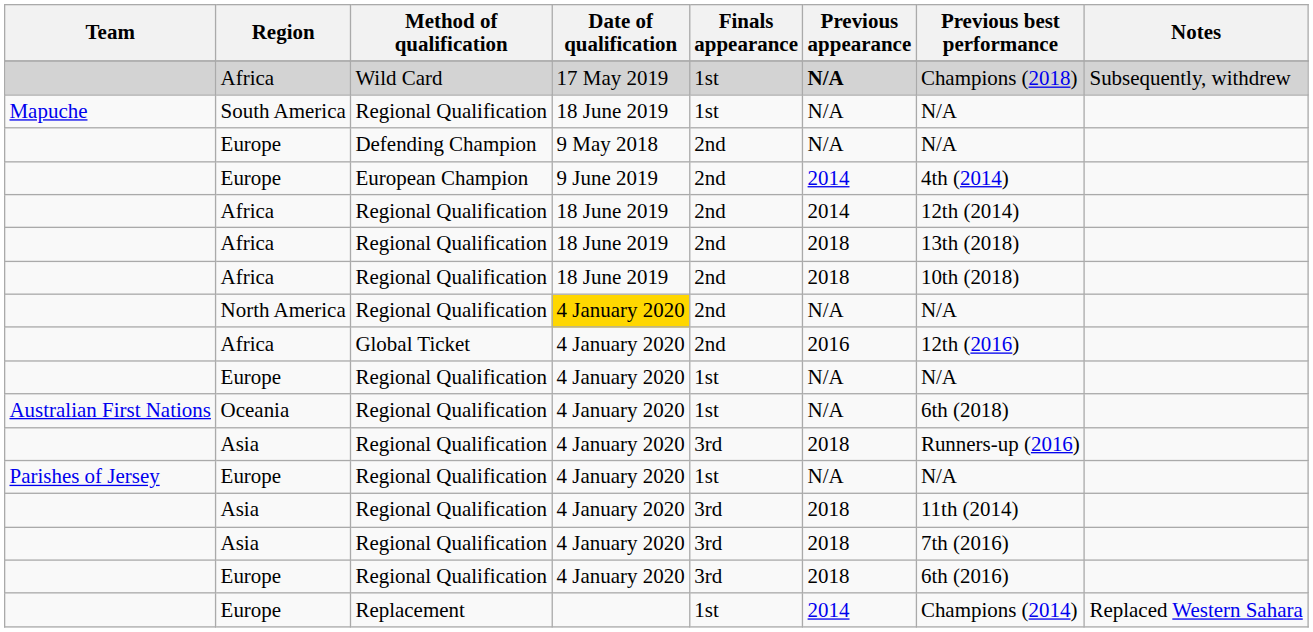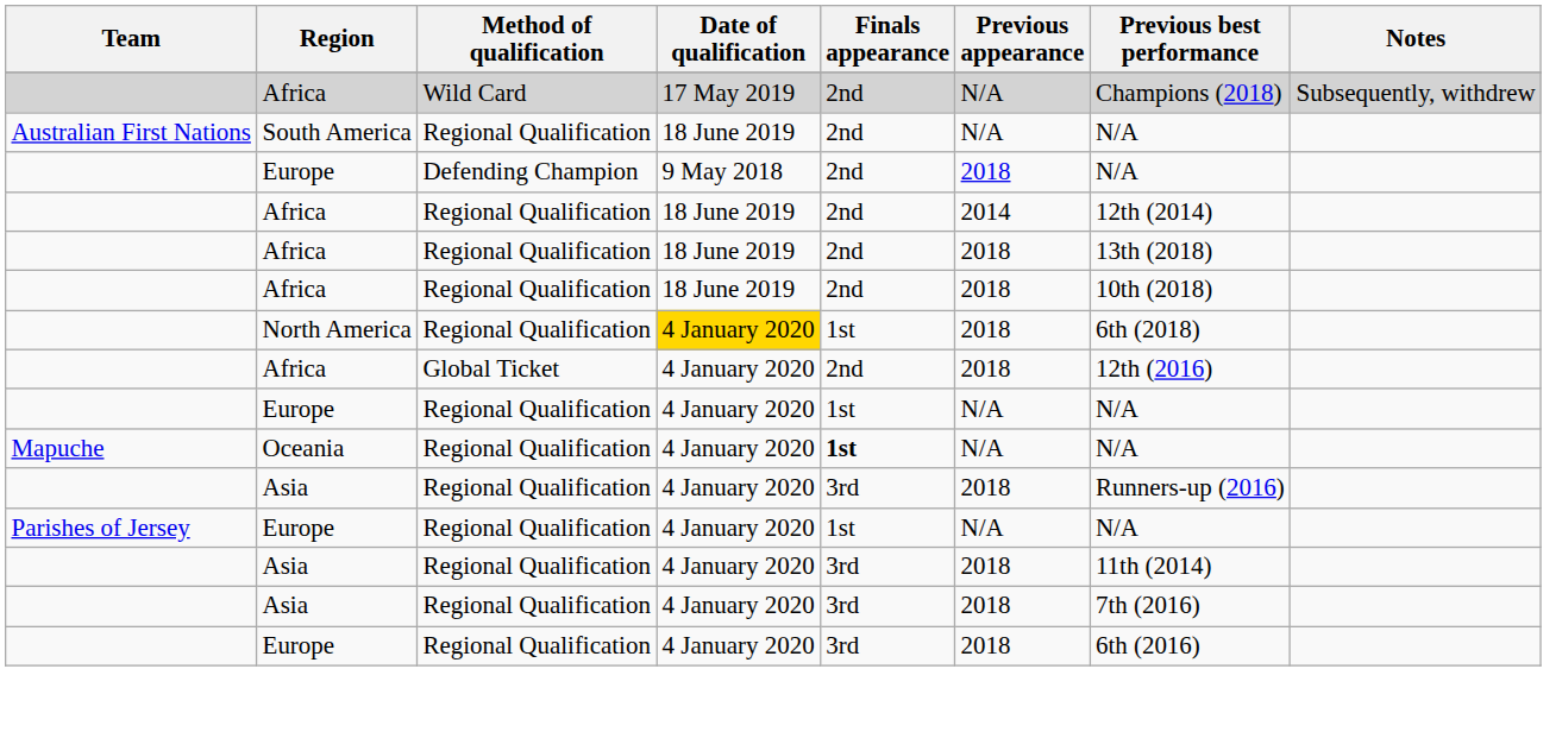 <table class="wikitable sortable" style="text-align: left;">
 <tr>
 <th>Team</th>
 <th>Region</th>
 <th>Method of<br>qualification</th>
 <th>Date of<br>qualification</th>
 <th>Finals<br>appearance</th>
 <th>Previous<br>appearance</th>
 <th>Previous best<br>performance</th>
 <th>Notes</th>
 </tr>
 <tr>
 </tr>
 <tr bgcolor=lightgrey>
 <td></td>
 <td>Africa</td>
 <td>Wild Card</td>
 <td>17 May 2019</td>
-<td>1st</td>
-<td><strong>N/A</strong></td>
+<td>2nd</td>
+<td>N/A</td>
 <td>Champions (<a href='#'>2018</a>)</td>
 <td>Subsequently, withdrew</td>
 </tr>
 <tr>
-<td> <a href='#'>Mapuche</a></td>
+<td> <a href='#'>Australian First Nations</a></td>
 <td>South America</td>
 <td>Regional Qualification</td>
 <td>18 June 2019</td>
-<td>1st</td>
+<td>2nd</td>
 <td>N/A</td>
 <td>N/A</td>
 <td></td>
 </tr>
 <tr>
 <td></td>
 <td>Europe</td>
 <td>Defending Champion</td>
 <td>9 May 2018</td>
 <td>2nd</td>
+<td><a href='#'>2018</a></td>
 <td>N/A</td>
-<td>N/A</td>
-<td></td>
-</tr>
-<tr>
-<td></td>
-<td>Europe</td>
-<td>European Champion</td>
-<td>9 June 2019</td>
-<td>2nd</td>
-<td><a href='#'>2014</a></td>
-<td>4th (<a href='#'>2014</a>)</td>
 <td></td>
 </tr>
 <tr>
 <td></td>
 <td>Africa</td>
 <td>Regional Qualification</td>
 <td>18 June 2019</td>
 <td>2nd</td>
 <td>2014</td>
 <td>12th (2014)</td>
 <td></td>
 </tr>
 <tr>
 <td></td>
 <td>Africa</td>
 <td>Regional Qualification</td>
 <td>18 June 2019</td>
 <td>2nd</td>
 <td>2018</td>
 <td>13th (2018)</td>
 <td></td>
 </tr>
 <tr>
 <td></td>
 <td>Africa</td>
 <td>Regional Qualification</td>
 <td>18 June 2019</td>
 <td>2nd</td>
 <td>2018</td>
 <td>10th (2018)</td>
 <td></td>
 </tr>
 <tr>
 <td></td>
 <td>North America</td>
 <td>Regional Qualification</td>
 <td style="background: gold;">4 January 2020</td>
-<td>2nd</td>
-<td>N/A</td>
-<td>N/A</td>
+<td>1st</td>
+<td>2018</td>
+<td>6th (2018)</td>
 <td></td>
 </tr>
 <tr>
 <td></td>
 <td>Africa</td>
 <td>Global Ticket</td>
 <td>4 January 2020</td>
 <td>2nd</td>
-<td>2016</td>
+<td>2018</td>
 <td>12th (<a href='#'>2016</a>)</td>
 <td></td>
 </tr>
 <tr>
 <td></td>
 <td>Europe</td>
 <td>Regional Qualification</td>
 <td>4 January 2020</td>
 <td>1st</td>
 <td>N/A</td>
 <td>N/A</td>
 <td></td>
 </tr>
 <tr>
-<td> <a href='#'>Australian First Nations</a></td>
+<td> <a href='#'>Mapuche</a></td>
 <td>Oceania</td>
 <td>Regional Qualification</td>
 <td>4 January 2020</td>
-<td>1st</td>
+<td><strong>1st</strong></td>
 <td>N/A</td>
-<td>6th (2018)</td>
+<td>N/A</td>
 <td></td>
 </tr>
 <tr>
 <td></td>
 <td>Asia</td>
 <td>Regional Qualification</td>
 <td>4 January 2020</td>
 <td>3rd</td>
 <td>2018</td>
 <td>Runners-up (<a href='#'>2016</a>)</td>
 <td></td>
 </tr>
 <tr>
 <td> <a href='#'>Parishes of Jersey</a></td>
 <td>Europe</td>
 <td>Regional Qualification</td>
 <td>4 January 2020</td>
 <td>1st</td>
 <td>N/A</td>
 <td>N/A</td>
 <td></td>
 </tr>
 <tr>
 <td></td>
 <td>Asia</td>
 <td>Regional Qualification</td>
 <td>4 January 2020</td>
 <td>3rd</td>
 <td>2018</td>
 <td>11th (2014)</td>
 <td></td>
 </tr>
 <tr>
 <td></td>
 <td>Asia</td>
 <td>Regional Qualification</td>
 <td>4 January 2020</td>
 <td>3rd</td>
 <td>2018</td>
 <td>7th (2016)</td>
 <td></td>
 </tr>
 <tr>
 <td></td>
 <td>Europe</td>
 <td>Regional Qualification</td>
 <td>4 January 2020</td>
 <td>3rd</td>
 <td>2018</td>
 <td>6th (2016)</td>
 <td></td>
 </tr>
-<tr>
-<td></td>
-<td>Europe</td>
-<td>Replacement</td>
-<td></td>
-<td>1st</td>
-<td><a href='#'>2014</a></td>
-<td>Champions (<a href='#'>2014</a>)</td>
-<td>Replaced <a href='#'>Western Sahara</a></td>
-</tr>
 </table>
